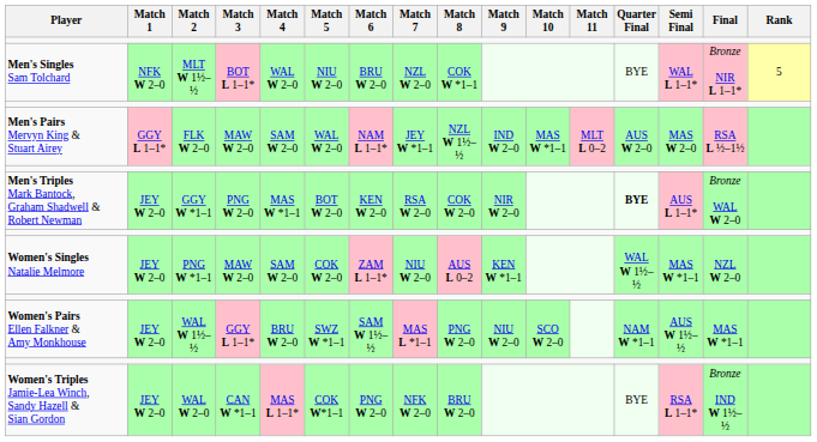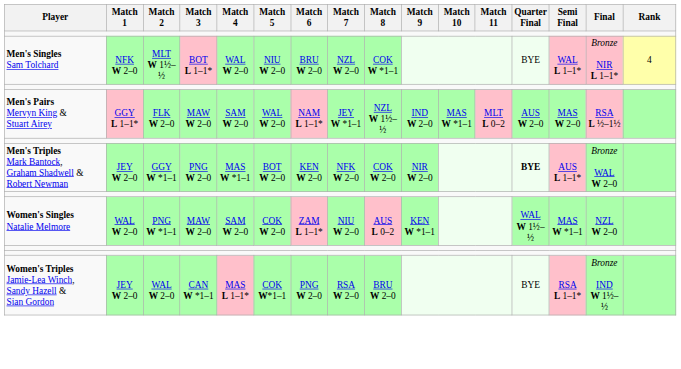 <table class="wikitable" style="font-size:90%">
 <tr>
 <th width=150>Player</th>
 <th width=50>Match 1</th>
 <th width=50>Match 2</th>
 <th width=50>Match 3</th>
 <th width=50>Match 4</th>
 <th width=50>Match 5</th>
 <th width=50>Match 6</th>
 <th width=50>Match 7</th>
 <th width=50>Match 8</th>
 <th width=50>Match 9</th>
 <th width=50>Match<br>10</th>
 <th width=50>Match<br>11</th>
 <th width=50>Quarter<br>Final</th>
 <th width=50>Semi<br>Final</th>
 <th width=50>Final</th>
 <th width=75>Rank</th>
 </tr>
 <tr>
 <td colspan="16" style="height:1px;;"></td>
 </tr>
 <tr>
 <td><strong>Men's Singles</strong><br><a href='#'>Sam Tolchard</a></td>
 <td style="text-align:center; background:#afa;"><br><a href='#'>NFK</a><br><strong>W</strong> 2–0</td>
 <td style="text-align:center; background:#afa;"><br><a href='#'>MLT</a><br><strong>W</strong> 1½–½</td>
 <td style="text-align:center; background:pink;"><br><a href='#'>BOT</a><br><strong>L</strong> 1–1*</td>
 <td style="text-align:center; background:#afa;"><br><a href='#'>WAL</a><br><strong>W</strong> 2–0</td>
 <td style="text-align:center; background:#afa;"><br><a href='#'>NIU</a><br><strong>W</strong> 2–0</td>
 <td style="text-align:center; background:#afa;"><br><a href='#'>BRU</a><br><strong>W</strong> 2–0</td>
 <td style="text-align:center; background:#afa;"><br><a href='#'>NZL</a><br><strong>W</strong> 2–0</td>
 <td style="text-align:center; background:#afa;"><br><a href='#'>COK</a><br><strong>W</strong> *1–1</td>
 <td colspan="3" style="background:honeydew;"></td>
 <td style="text-align:center; background:honeydew;">BYE</td>
 <td style="text-align:center; background:pink;"><br><a href='#'>WAL</a><br><strong>L</strong> 1–1*</td>
 <td style="text-align:center; background:pink;"><em>Bronze</em><br><br><a href='#'>NIR</a><br><strong>L</strong> 1–1*</td>
-<td style="text-align:center; background:#ffa;">5</td>
+<td style="text-align:center; background:#ffa;">4</td>
 </tr>
 <tr>
 <td colspan="16" style="height:1px;;"></td>
 </tr>
 <tr>
 <td><strong>Men's Pairs</strong><br><a href='#'>Mervyn King</a> &<br><a href='#'>Stuart Airey</a></td>
 <td style="text-align:center; background:pink;"><br><a href='#'>GGY</a><br><strong>L</strong> 1–1*</td>
 <td style="text-align:center; background:#afa;"><br><a href='#'>FLK</a><br><strong>W</strong> 2–0</td>
 <td style="text-align:center; background:#afa;"><br><a href='#'>MAW</a><br><strong>W</strong> 2–0</td>
 <td style="text-align:center; background:#afa;"><br><a href='#'>SAM</a><br><strong>W</strong> 2–0</td>
 <td style="text-align:center; background:#afa;"><br><a href='#'>WAL</a><br><strong>W</strong> 2–0</td>
 <td style="text-align:center; background:pink;"><br><a href='#'>NAM</a><br><strong>L</strong> 1–1*</td>
 <td style="text-align:center; background:#afa;"><br><a href='#'>JEY</a><br><strong>W</strong> *1–1</td>
 <td style="text-align:center; background:#afa;"><br><a href='#'>NZL</a><br><strong>W</strong> 1½–½</td>
 <td style="text-align:center; background:#afa;"><br><a href='#'>IND</a><br><strong>W</strong> 2–0</td>
 <td style="text-align:center; background:#afa;"><br><a href='#'>MAS</a><br><strong>W</strong> *1–1</td>
 <td style="text-align:center; background:pink;"><br><a href='#'>MLT</a><br><strong>L</strong> 0–2</td>
 <td style="text-align:center; background:#afa;"><br><a href='#'>AUS</a><br><strong>W</strong> 2–0</td>
 <td style="text-align:center; background:#afa;"><br><a href='#'>MAS</a><br><strong>W</strong> 2–0</td>
 <td style="text-align:center; background:pink;"><br><a href='#'>RSA</a><br><strong>L</strong> ½–1½</td>
 <td style="text-align:center; background:#afa;"></td>
 </tr>
 <tr>
 <td colspan="16" style="height:1px;;"></td>
 </tr>
 <tr>
 <td><strong>Men's Triples</strong><br><a href='#'>Mark Bantock</a>,<br><a href='#'>Graham Shadwell</a> &<br><a href='#'>Robert Newman</a></td>
 <td style="text-align:center; background:#afa;"><br><a href='#'>JEY</a><br><strong>W</strong> 2–0</td>
 <td style="text-align:center; background:#afa;"><br><a href='#'>GGY</a><br><strong>W</strong> *1–1</td>
 <td style="text-align:center; background:#afa;"><br><a href='#'>PNG</a><br><strong>W</strong> 2–0</td>
 <td style="text-align:center; background:#afa;"><br><a href='#'>MAS</a><br><strong>W</strong> *1–1</td>
 <td style="text-align:center; background:#afa;"><br><a href='#'>BOT</a><br><strong>W</strong> 2–0</td>
 <td style="text-align:center; background:#afa;"><br><a href='#'>KEN</a><br><strong>W</strong> 2–0</td>
-<td style="text-align:center; background:#afa;"><br><a href='#'>RSA</a><br><strong>W</strong> 2–0</td>
+<td style="text-align:center; background:#afa;"><br><a href='#'>NFK</a><br><strong>W</strong> 2–0</td>
 <td style="text-align:center; background:#afa;"><br><a href='#'>COK</a><br><strong>W</strong> 2–0</td>
 <td style="text-align:center; background:#afa;"><br><a href='#'>NIR</a><br><strong>W</strong> 2–0</td>
 <td colspan="2" style="background:honeydew;"></td>
 <td style="text-align:center; background:honeydew;"><strong>BYE</strong></td>
 <td style="text-align:center; background:pink;"><br><a href='#'>AUS</a><br><strong>L</strong> 1–1*</td>
 <td style="text-align:center; background:#afa;"><em>Bronze</em><br><br><a href='#'>WAL</a><br><strong>W</strong> 2–0</td>
 <td style="text-align:center; background:#afa;"></td>
 </tr>
 <tr>
 <td colspan="16" style="height:1px;;"></td>
 </tr>
 <tr>
 <td><strong>Women's Singles</strong><br><a href='#'>Natalie Melmore</a></td>
-<td style="text-align:center; background:#afa;"><br><a href='#'>JEY</a><br><strong>W</strong> 2–0</td>
+<td style="text-align:center; background:#afa;"><br><a href='#'>WAL</a><br><strong>W</strong> 2–0</td>
 <td style="text-align:center; background:#afa;"><br><a href='#'>PNG</a><br><strong>W</strong> *1–1</td>
 <td style="text-align:center; background:#afa;"><br><a href='#'>MAW</a><br><strong>W</strong> 2–0</td>
 <td style="text-align:center; background:#afa;"><br><a href='#'>SAM</a><br><strong>W</strong> 2–0</td>
 <td style="text-align:center; background:#afa;"><br><a href='#'>COK</a><br><strong>W</strong> 2–0</td>
 <td style="text-align:center; background:pink;"><br><a href='#'>ZAM</a><br><strong>L</strong> 1–1*</td>
 <td style="text-align:center; background:#afa;"><br><a href='#'>NIU</a><br><strong>W</strong> 2–0</td>
 <td style="text-align:center; background:pink;"><br><a href='#'>AUS</a><br><strong>L</strong> 0–2</td>
 <td style="text-align:center; background:#afa;"><br><a href='#'>KEN</a><br><strong>W</strong> *1–1</td>
 <td colspan="2" style="background:honeydew;"></td>
 <td style="text-align:center; background:#afa;"><br><a href='#'>WAL</a><br><strong>W</strong> 1½–½</td>
 <td style="text-align:center; background:#afa;"><br><a href='#'>MAS</a><br><strong>W</strong> *1–1</td>
 <td style="text-align:center; background:#afa;"><br><a href='#'>NZL</a><br><strong>W</strong> 2–0</td>
 <td style="text-align:center; background:#afa;"></td>
 </tr>
 <tr>
 <td colspan="16" style="height:1px;;"></td>
 </tr>
 <tr>
-<td><strong>Women's Pairs</strong><br><a href='#'>Ellen Falkner</a> &<br><a href='#'>Amy Monkhouse</a></td>
-<td style="text-align:center; background:#afa;"><br><a href='#'>JEY</a><br><strong>W</strong> 2–0</td>
-<td style="text-align:center; background:#afa;"><br><a href='#'>WAL</a><br><strong>W</strong> 1½–½</td>
-<td style="text-align:center; background:pink;"><br><a href='#'>GGY</a><br><strong>L</strong> 1–1*</td>
-<td style="text-align:center; background:#afa;"><br><a href='#'>BRU</a><br><strong>W</strong> 2–0</td>
-<td style="text-align:center; background:#afa;"><br><a href='#'>SWZ</a><br><strong>W</strong> *1–1</td>
-<td style="text-align:center; background:#afa;"><br><a href='#'>SAM</a><br><strong>W</strong> 1½–½</td>
-<td style="text-align:center; background:pink;"><br><a href='#'>MAS</a><br><strong>L</strong> *1–1</td>
-<td style="text-align:center; background:#afa;"><br><a href='#'>PNG</a><br><strong>W</strong> 2–0</td>
-<td style="text-align:center; background:#afa;"><br><a href='#'>NIU</a><br><strong>W</strong> 2–0</td>
-<td style="text-align:center; background:#afa;"><br><a href='#'>SCO</a><br><strong>W</strong> 2–0</td>
-<td style="background:honeydew;"></td>
-<td style="text-align:center; background:#afa;"><br><a href='#'>NAM</a><br><strong>W</strong> *1–1</td>
-<td style="text-align:center; background:#afa;"><br><a href='#'>AUS</a><br><strong>W</strong> 1½–½</td>
-<td style="text-align:center; background:#afa;"><br><a href='#'>MAS</a><br><strong>W</strong> *1–1</td>
-<td style="text-align:center; background:#afa;"></td>
-</tr>
-<tr>
 <td colspan="16" style="height:1px;;"></td>
 </tr>
 <tr>
 <td><strong>Women's Triples</strong><br><a href='#'>Jamie-Lea Winch</a>,<br><a href='#'>Sandy Hazell</a> &<br><a href='#'>Sian Gordon</a></td>
 <td style="text-align:center; background:#afa;"><br><a href='#'>JEY</a><br><strong>W</strong> 2–0</td>
 <td style="text-align:center; background:#afa;"><br><a href='#'>WAL</a><br><strong>W</strong> 2–0</td>
 <td style="text-align:center; background:#afa;"><br><a href='#'>CAN</a><br><strong>W</strong> *1–1</td>
 <td style="text-align:center; background:pink;"><br><a href='#'>MAS</a><br><strong>L</strong> 1–1*</td>
 <td style="text-align:center; background:#afa;"><br><a href='#'>COK</a><br><strong>W</strong>*1–1</td>
 <td style="text-align:center; background:#afa;"><br><a href='#'>PNG</a><br><strong>W</strong> 2–0</td>
-<td style="text-align:center; background:#afa;"><br><a href='#'>NFK</a><br><strong>W</strong> 2–0</td>
+<td style="text-align:center; background:#afa;"><br><a href='#'>RSA</a><br><strong>W</strong> 2–0</td>
 <td style="text-align:center; background:#afa;"><br><a href='#'>BRU</a><br><strong>W</strong> 2–0</td>
 <td colspan="3" style="background:honeydew;"></td>
 <td style="text-align:center; background:honeydew;">BYE</td>
 <td style="text-align:center; background:pink;"><br><a href='#'>RSA</a><br><strong>L</strong> 1–1*</td>
 <td style="text-align:center; background:#afa;"><em>Bronze</em><br><br><a href='#'>IND</a><br><strong>W</strong> 1½–½</td>
 <td style="text-align:center; background:#afa;"></td>
 </tr>
 </table>
